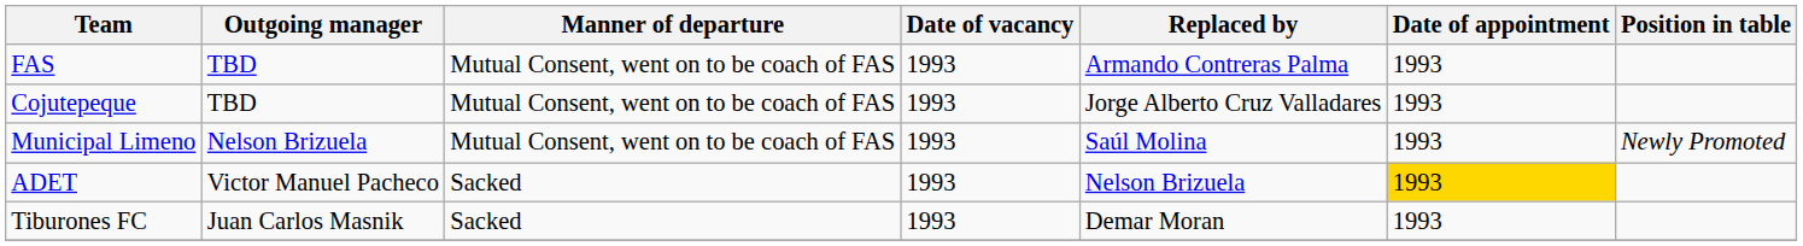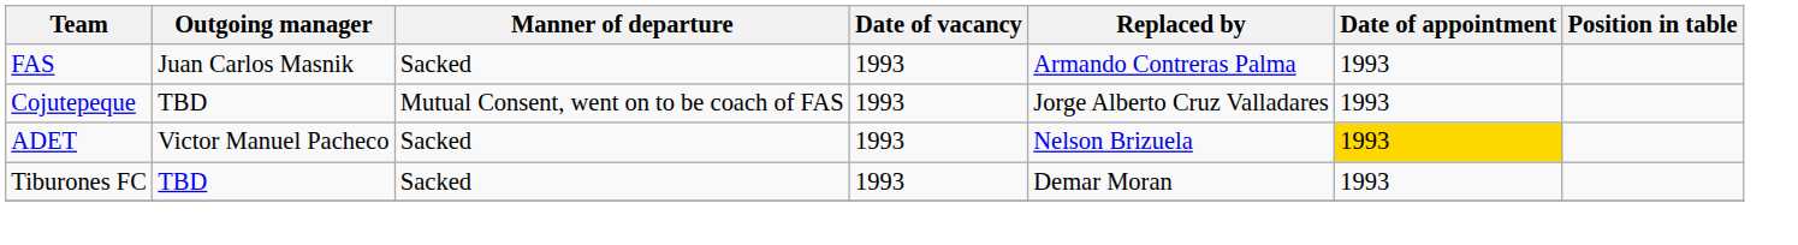 <table class="wikitable">
 <tr>
 <th>Team</th>
 <th>Outgoing manager</th>
 <th>Manner of departure</th>
 <th>Date of vacancy</th>
 <th>Replaced by</th>
 <th>Date of appointment</th>
 <th>Position in table</th>
 </tr>
 <tr>
 <td><a href='#'>FAS</a></td>
-<td> <a href='#'>TBD</a></td>
-<td>Mutual Consent, went on to be coach of FAS</td>
+<td> Juan Carlos Masnik</td>
+<td>Sacked</td>
 <td>1993</td>
 <td> <a href='#'>Armando Contreras Palma</a></td>
 <td>1993</td>
 <td></td>
 </tr>
 <tr>
 <td><a href='#'>Cojutepeque</a></td>
 <td> TBD</td>
 <td>Mutual Consent, went on to be coach of FAS</td>
 <td>1993</td>
 <td> Jorge Alberto Cruz Valladares</td>
 <td>1993</td>
 <td></td>
 </tr>
 <tr>
-<td><a href='#'>Municipal Limeno</a></td>
-<td> <a href='#'>Nelson Brizuela</a></td>
-<td>Mutual Consent, went on to be coach of FAS</td>
-<td>1993</td>
-<td> <a href='#'>Saúl Molina</a></td>
-<td>1993</td>
-<td><em>Newly Promoted</em></td>
-</tr>
-<tr>
 <td><a href='#'>ADET</a></td>
 <td> Victor Manuel Pacheco</td>
 <td>Sacked</td>
 <td>1993</td>
 <td> <a href='#'>Nelson Brizuela</a></td>
 <td style="background: gold;">1993</td>
 <td></td>
 </tr>
 <tr>
 <td>Tiburones FC</td>
-<td> Juan Carlos Masnik</td>
+<td> <a href='#'>TBD</a></td>
 <td>Sacked</td>
 <td>1993</td>
 <td> Demar Moran</td>
 <td>1993</td>
 <td></td>
 </tr>
 <tr>
 </tr>
 </table>
